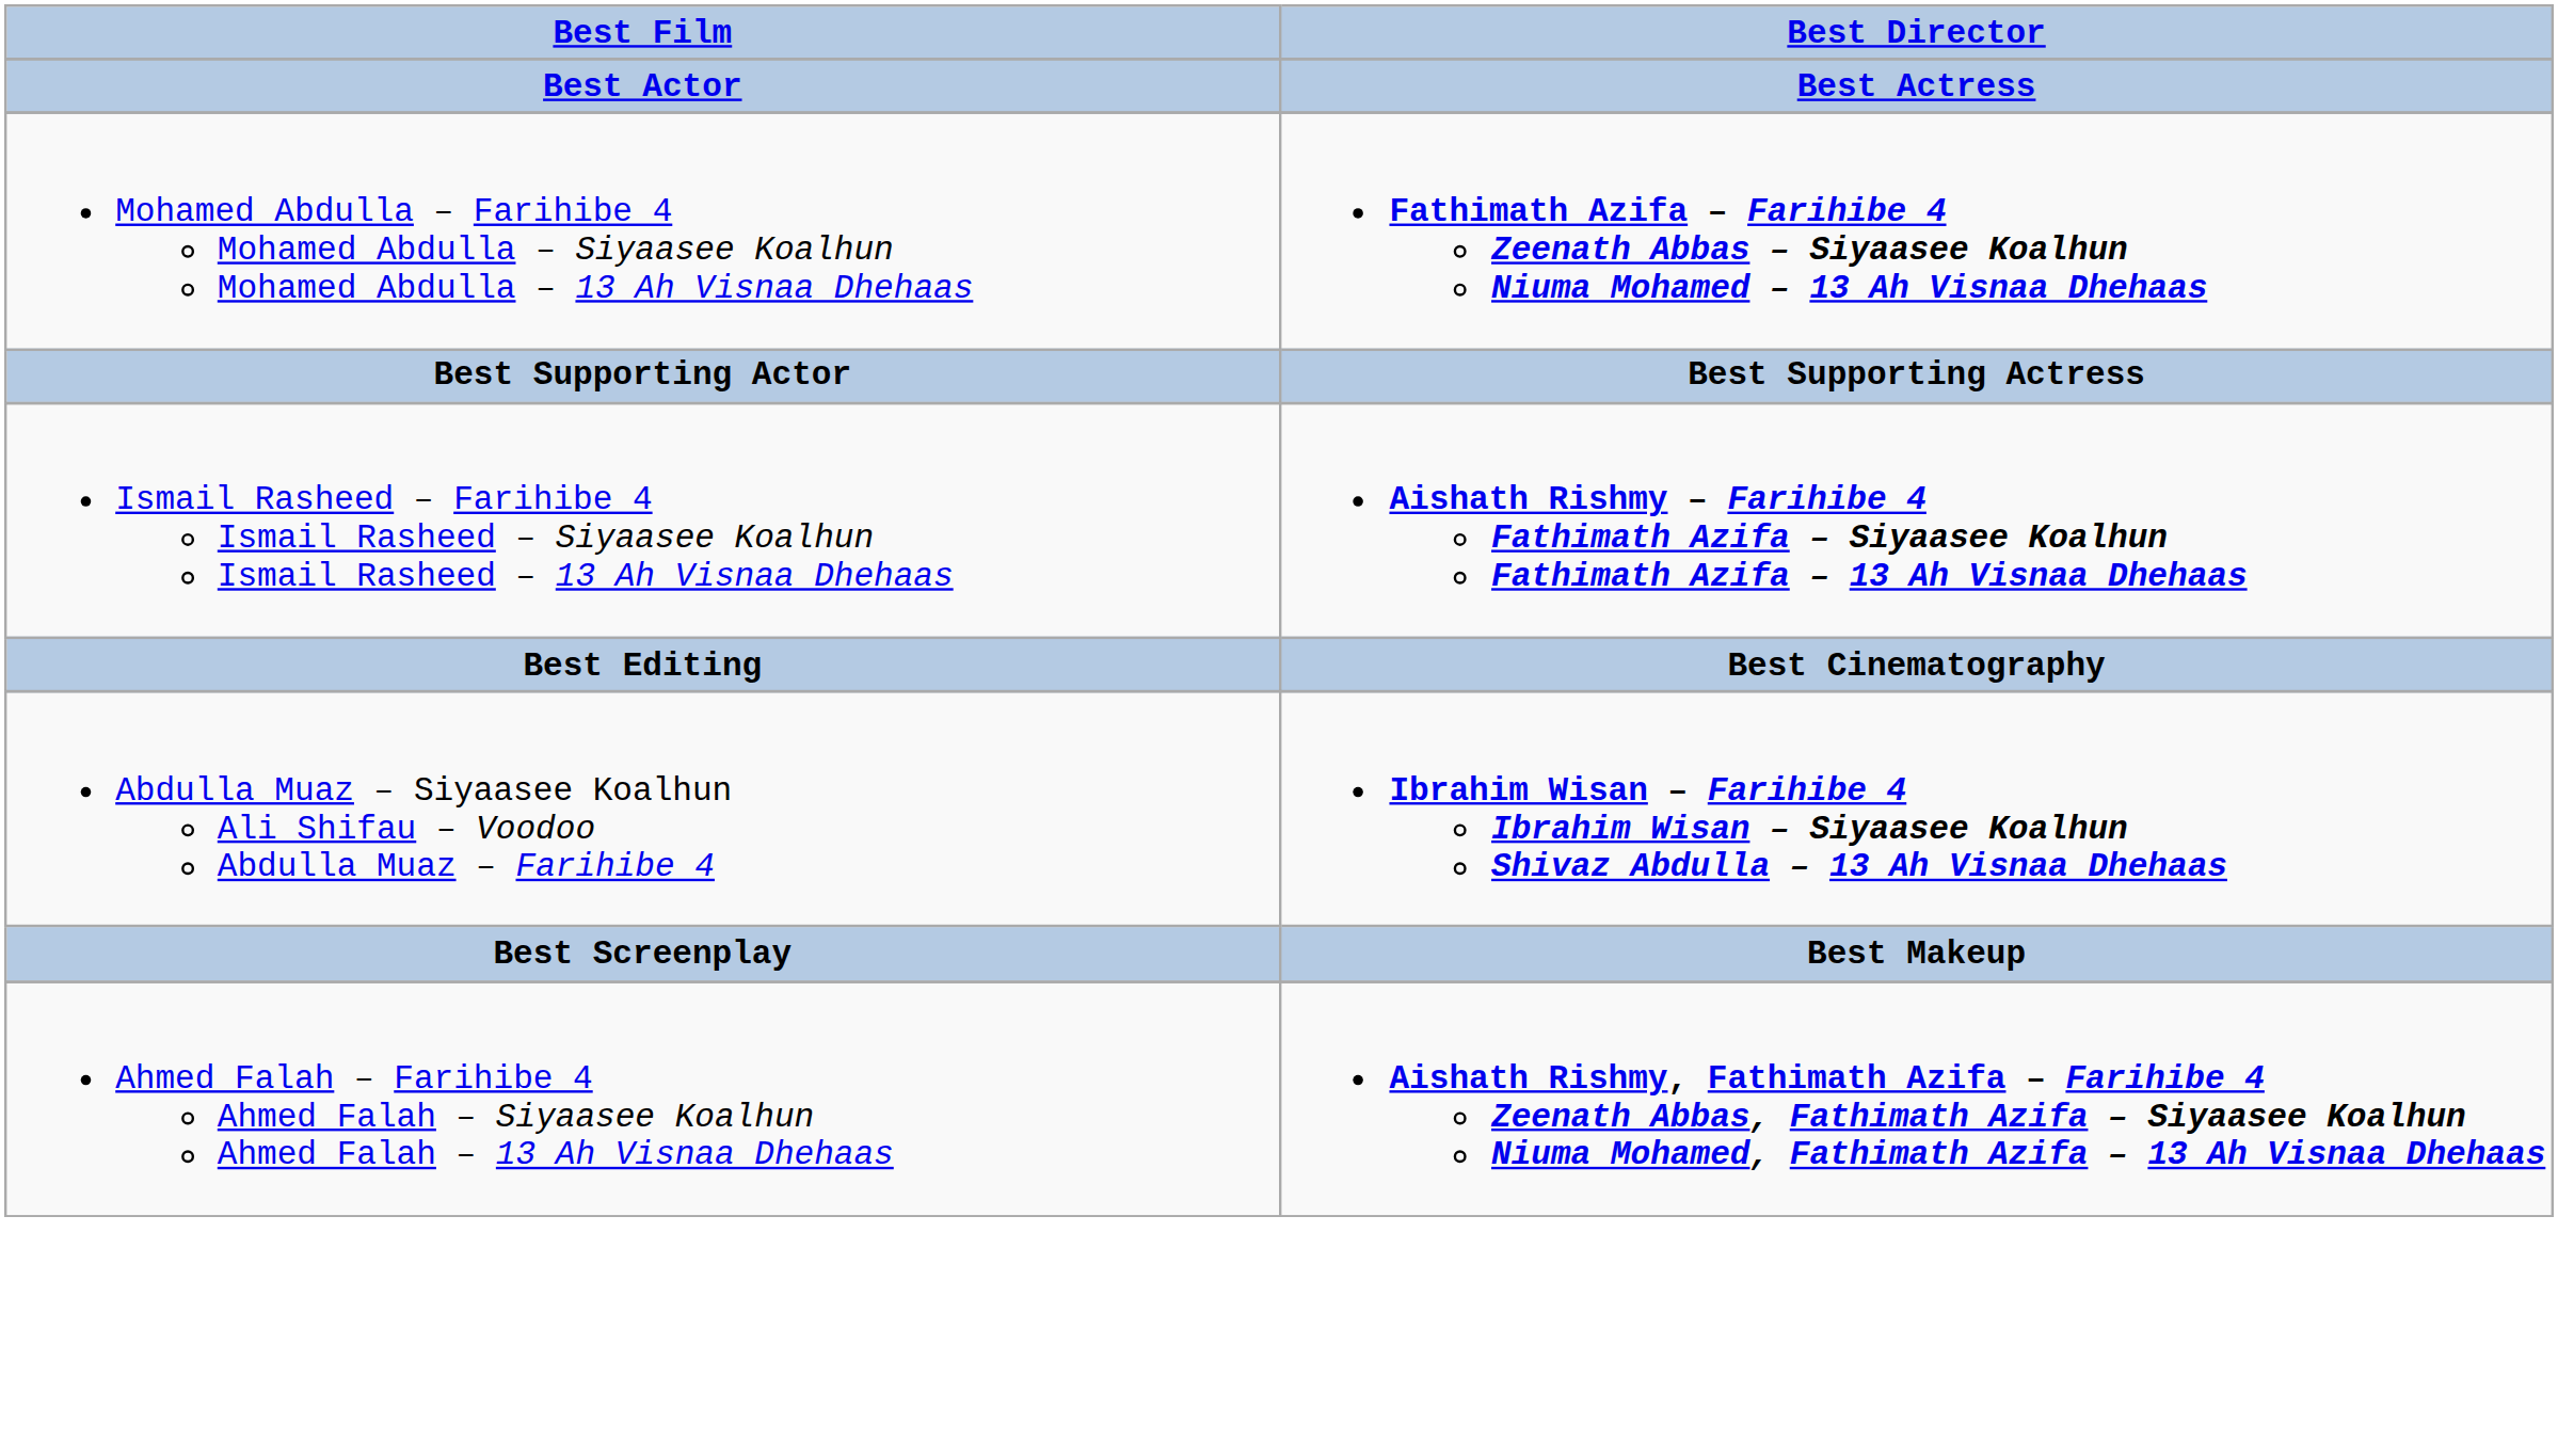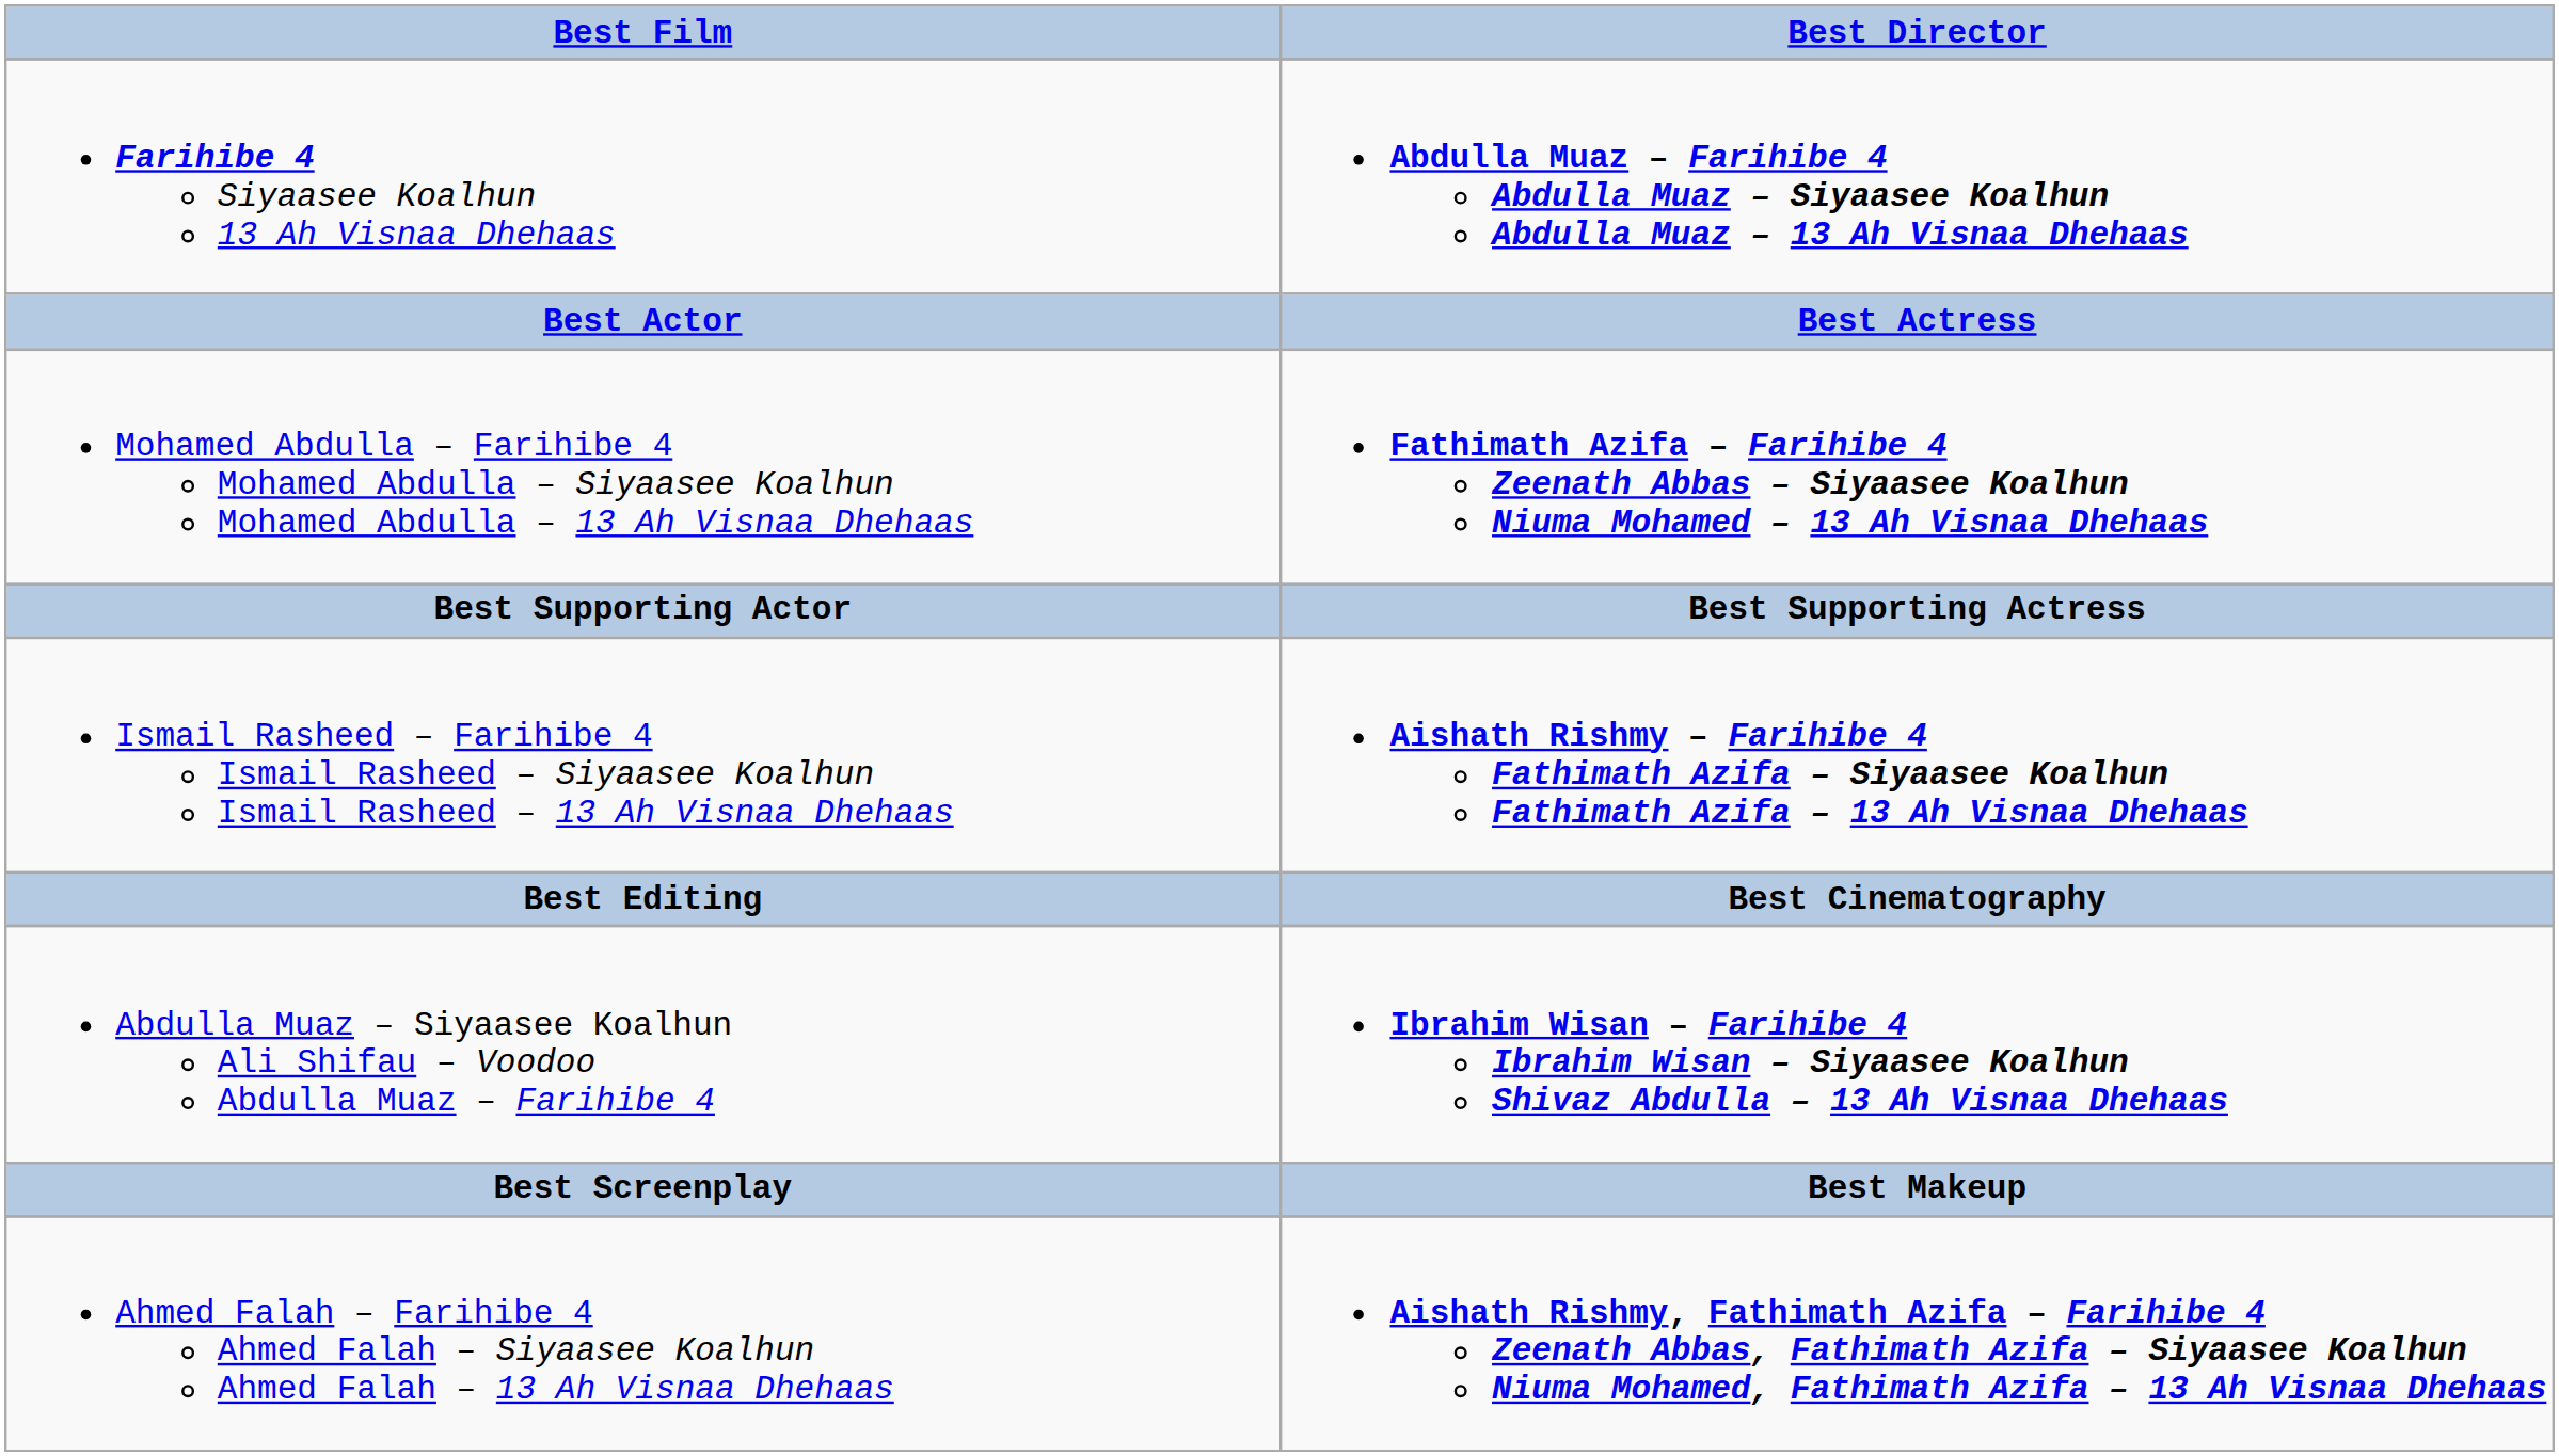 <table class="wikitable">
 <tr>
 <th style="background:#b4cae3; width:50%;"><a href='#'>Best Film</a></th>
 <th style="background:#b4cae3; width:50%;"><a href='#'>Best Director</a></th>
 </tr>
 <tr>
+</tr>
+<tr>
+<td valign="top"><br><ul><li><strong><em><a href='#'>Farihibe 4</a></em></strong><ul><li><em>Siyaasee Koalhun</em></li><li><em><a href='#'>13 Ah Visnaa Dhehaas</a></em></li></ul></li></ul></td>
+<td valign="top"><br><ul><li><strong><a href='#'>Abdulla Muaz</a> – <em><a href='#'>Farihibe 4</a><strong><em><ul><li><a href='#'>Abdulla Muaz</a> – </em>Siyaasee Koalhun<em></li><li><a href='#'>Abdulla Muaz</a> – </em><a href='#'>13 Ah Visnaa Dhehaas</a><em></li></ul></li></ul></td>
 </tr>
 <tr>
 <th style="background:#b4cae3; width:50%;"><a href='#'>Best Actor</a></th>
 <th style="background:#b4cae3; width:50%;"><a href='#'>Best Actress</a></th>
 </tr>
 <tr>
 </tr>
 <tr>
 <td valign="top"><br><ul><li></strong><a href='#'>Mohamed Abdulla</a> – </em><a href='#'>Farihibe 4</a></em></strong><ul><li><a href='#'>Mohamed Abdulla</a> – <em>Siyaasee Koalhun</em></li><li><a href='#'>Mohamed Abdulla</a> – <em><a href='#'>13 Ah Visnaa Dhehaas</a></em></li></ul></li></ul></td>
 <td valign="top"><br><ul><li><strong><a href='#'>Fathimath Azifa</a> – <em><a href='#'>Farihibe 4</a><strong><em><ul><li><a href='#'>Zeenath Abbas</a> – </em>Siyaasee Koalhun<em></li><li><a href='#'>Niuma Mohamed</a> – </em><a href='#'>13 Ah Visnaa Dhehaas</a><em></li></ul></li></ul></td>
 </tr>
 <tr>
 <th style="background:#b4cae3; width:50%;">Best Supporting Actor</th>
 <th style="background:#b4cae3; width:50%;">Best Supporting Actress</th>
 </tr>
 <tr>
 </tr>
 <tr>
 <td valign="top"><br><ul><li></strong><a href='#'>Ismail Rasheed</a> – </em><a href='#'>Farihibe 4</a></em></strong><ul><li><a href='#'>Ismail Rasheed</a> – <em>Siyaasee Koalhun</em></li><li><a href='#'>Ismail Rasheed</a> – <em><a href='#'>13 Ah Visnaa Dhehaas</a></em></li></ul></li></ul></td>
 <td valign="top"><br><ul><li><strong><a href='#'>Aishath Rishmy</a> – <em><a href='#'>Farihibe 4</a><strong><em><ul><li><a href='#'>Fathimath Azifa</a> – </em>Siyaasee Koalhun<em></li><li><a href='#'>Fathimath Azifa</a> – </em><a href='#'>13 Ah Visnaa Dhehaas</a><em></li></ul></li></ul></td>
 </tr>
 <tr>
 <th style="background:#b4cae3; width:50%;">Best Editing</th>
 <th style="background:#b4cae3; width:50%;">Best Cinematography</th>
 </tr>
 <tr>
 </tr>
 <tr>
 <td valign="top"><br><ul><li></strong><a href='#'>Abdulla Muaz</a> – </em>Siyaasee Koalhun</em></strong><ul><li><a href='#'>Ali Shifau</a> – <em>Voodoo</em></li><li><a href='#'>Abdulla Muaz</a> – <em><a href='#'>Farihibe 4</a></em></li></ul></li></ul></td>
 <td valign="top"><br><ul><li><strong><a href='#'>Ibrahim Wisan</a> – <em><a href='#'>Farihibe 4</a><strong><em><ul><li><a href='#'>Ibrahim Wisan</a> – </em>Siyaasee Koalhun<em></li><li><a href='#'>Shivaz Abdulla</a> – </em><a href='#'>13 Ah Visnaa Dhehaas</a><em></li></ul></li></ul></td>
 </tr>
 <tr>
 <th style="background:#b4cae3; width:50%;">Best Screenplay</th>
 <th style="background:#b4cae3; width:50%;">Best Makeup</th>
 </tr>
 <tr>
 </tr>
 <tr>
 <td valign="top"><br><ul><li></strong><a href='#'>Ahmed Falah</a> – </em><a href='#'>Farihibe 4</a></em></strong><ul><li><a href='#'>Ahmed Falah</a> – <em>Siyaasee Koalhun</em></li><li><a href='#'>Ahmed Falah</a> – <em><a href='#'>13 Ah Visnaa Dhehaas</a></em></li></ul></li></ul></td>
 <td valign="top"><br><ul><li><strong><a href='#'>Aishath Rishmy</a>, <a href='#'>Fathimath Azifa</a> – <em><a href='#'>Farihibe 4</a><strong><em><ul><li><a href='#'>Zeenath Abbas</a>, <a href='#'>Fathimath Azifa</a> – </em>Siyaasee Koalhun<em></li><li><a href='#'>Niuma Mohamed</a>, <a href='#'>Fathimath Azifa</a> – </em><a href='#'>13 Ah Visnaa Dhehaas</a><em></li></ul></li></ul></td>
 </tr>
 <tr>
 </tr>
 </table>
